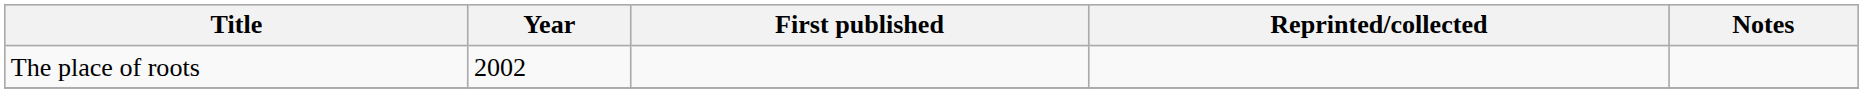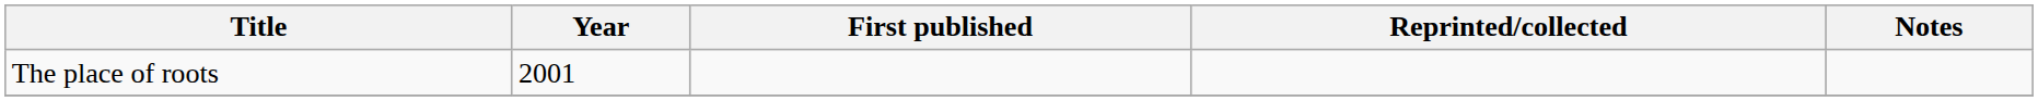 <table class='wikitable sortable' width='90%'>
 <tr>
 <th width=25%>Title</th>
 <th>Year</th>
 <th>First published</th>
 <th>Reprinted/collected</th>
 <th>Notes</th>
 </tr>
 <tr>
 <td>The place of roots</td>
-<td>2002</td>
+<td>2001</td>
 <td></td>
 <td></td>
 <td></td>
 </tr>
 <tr>
 </tr>
 </table>
